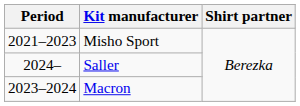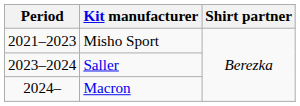 <table class="wikitable" style="text-align: center">
 <tr>
 <th>Period</th>
 <th><a href='#'>Kit</a> manufacturer</th>
 <th>Shirt partner</th>
 </tr>
 <tr>
 <td>2021–2023</td>
 <td style="text-align:Left;"> Misho Sport</td>
 <td align="center" rowspan=3><em>Berezka</em></td>
 </tr>
 <tr>
-<td>2024–</td>
+<td>2023–2024</td>
 <td style="text-align:Left;"> <a href='#'>Saller</a></td>
 </tr>
 <tr>
-<td>2023–2024</td>
+<td>2024–</td>
 <td style="text-align:Left;"> <a href='#'>Macron</a></td>
 </tr>
 </table>
